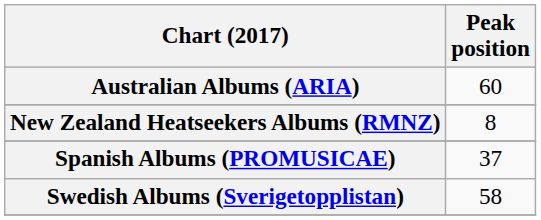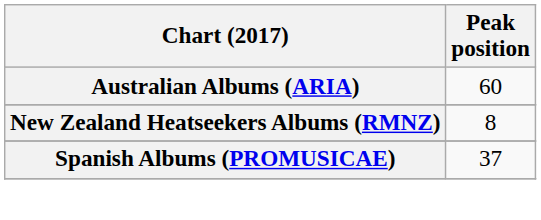 <table class="wikitable sortable plainrowheaders" style="text-align:center">
 <tr>
 <th scope="col">Chart (2017)</th>
 <th scope="col">Peak<br> position</th>
 </tr>
 <tr>
 <th scope="row">Australian Albums (<a href='#'>ARIA</a>)</th>
 <td>60</td>
 </tr>
 <tr>
 </tr>
 <tr>
 </tr>
 <tr>
 </tr>
 <tr>
 </tr>
 <tr>
 </tr>
 <tr>
 </tr>
 <tr>
 <th scope="row">New Zealand Heatseekers Albums (<a href='#'>RMNZ</a>)</th>
 <td>8</td>
 </tr>
 <tr>
 </tr>
 <tr>
 </tr>
 <tr>
 <th scope="row">Spanish Albums (<a href='#'>PROMUSICAE</a>)</th>
 <td>37</td>
 </tr>
 <tr>
-<th scope="row">Swedish Albums (<a href='#'>Sverigetopplistan</a>)</th>
-<td>58</td>
-</tr>
-<tr>
 </tr>
 <tr>
 </tr>
 <tr>
 </tr>
 </table>
